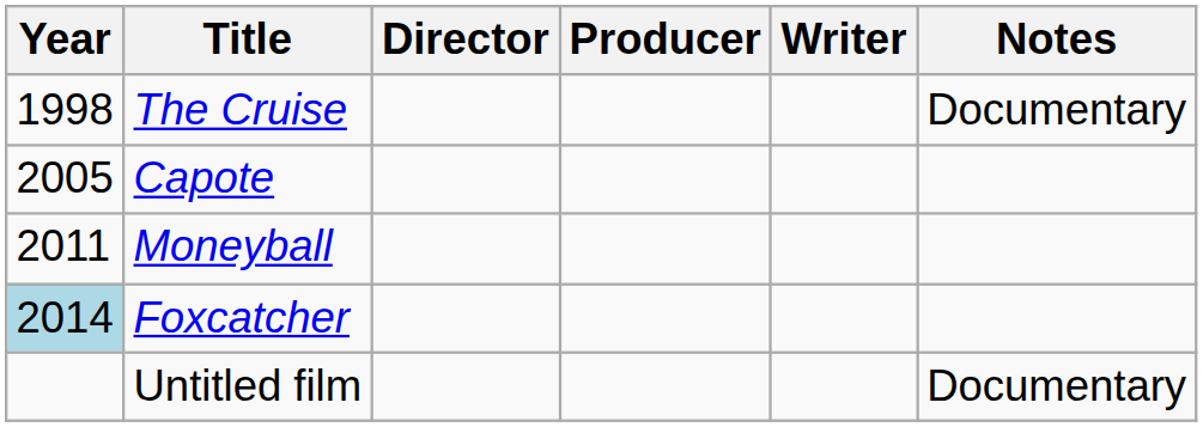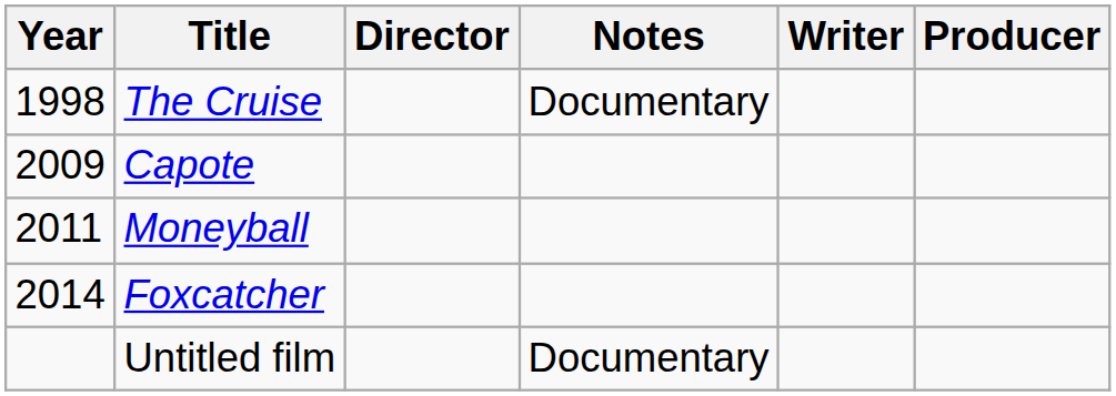 <table class="wikitable">
 <tr>
 <th>Year</th>
 <th>Title</th>
 <th>Director</th>
+<th>Notes</th>
+<th>Writer</th>
 <th>Producer</th>
-<th>Writer</th>
-<th>Notes</th>
 </tr>
 <tr>
 <td>1998</td>
 <td><em><a href='#'>The Cruise</a></em></td>
 <td></td>
+<td>Documentary</td>
 <td></td>
 <td></td>
-<td>Documentary</td>
 </tr>
 <tr>
-<td>2005</td>
+<td>2009</td>
 <td><em><a href='#'>Capote</a></em></td>
 <td></td>
 <td></td>
 <td></td>
 <td></td>
 </tr>
 <tr>
 <td>2011</td>
 <td><em><a href='#'>Moneyball</a></em></td>
 <td></td>
 <td></td>
 <td></td>
 <td></td>
 </tr>
 <tr>
-<td style="background: lightblue;">2014</td>
+<td>2014</td>
 <td><em><a href='#'>Foxcatcher</a></em></td>
 <td></td>
 <td></td>
 <td></td>
 <td></td>
 </tr>
 <tr>
 <td></td>
 <td>Untitled film</td>
 <td></td>
+<td>Documentary</td>
 <td></td>
 <td></td>
-<td>Documentary</td>
 </tr>
 </table>
